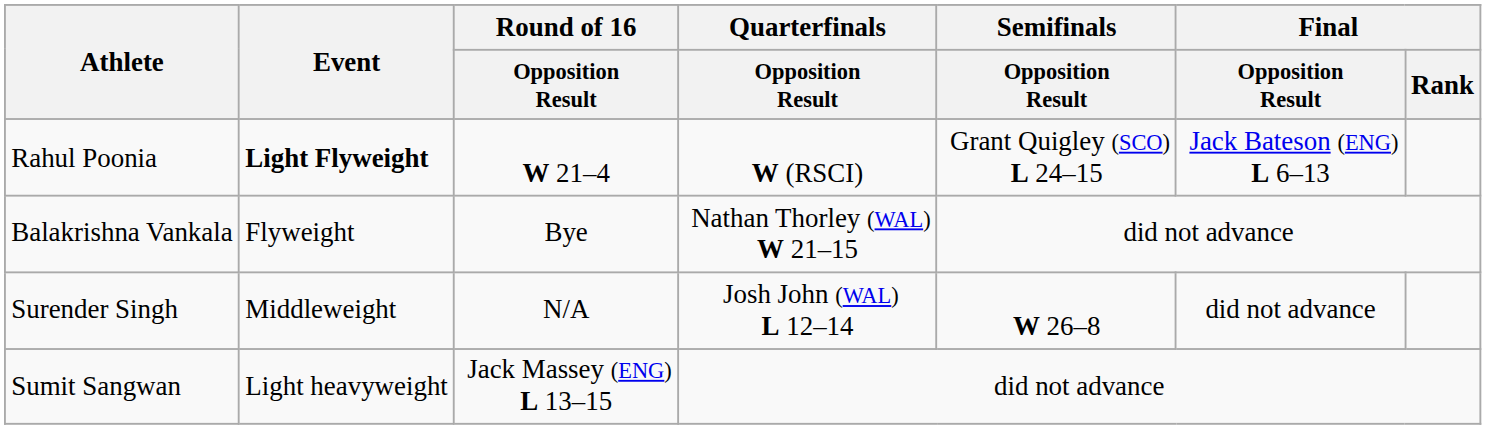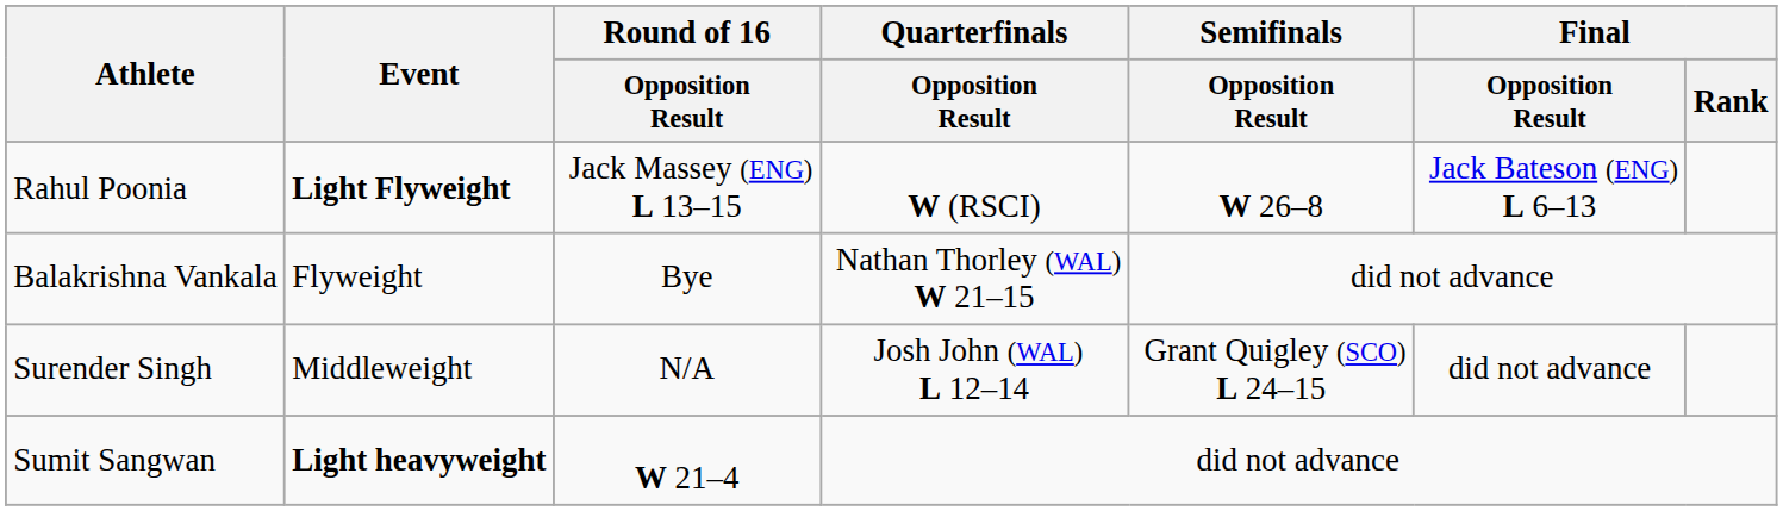 <table class=wikitable style="font-size:90%">
 <tr>
 <th rowspan="2">Athlete</th>
 <th rowspan="2">Event</th>
 <th>Round of 16</th>
 <th>Quarterfinals</th>
 <th>Semifinals</th>
 <th colspan="2">Final</th>
 </tr>
 <tr>
 <th style="line-height:1em"><small>Opposition<br>Result</small></th>
 <th style="line-height:1em"><small>Opposition<br>Result</small></th>
 <th style="line-height:1em"><small>Opposition<br>Result</small></th>
 <th style="line-height:1em"><small>Opposition<br>Result</small></th>
 <th>Rank</th>
 </tr>
 <tr>
 <td>Rahul Poonia</td>
 <td><strong>Light Flyweight</strong></td>
-<td align="center"><br><strong>W</strong> 21–4</td>
+<td align="center"> Jack Massey <small>(<a href='#'>ENG</a>)</small><br><strong>L</strong> 13–15</td>
 <td align="center"><br><strong>W</strong> (RSCI)</td>
-<td align="center"> Grant Quigley <small>(<a href='#'>SCO</a>)</small><br><strong>L</strong> 24–15</td>
+<td align="center"><br><strong>W</strong> 26–8</td>
 <td align="center"> <a href='#'>Jack Bateson</a> <small>(<a href='#'>ENG</a>)</small><br><strong>L</strong> 6–13</td>
 <td align="center"></td>
 </tr>
 <tr>
 <td>Balakrishna Vankala</td>
 <td>Flyweight</td>
 <td align="center">Bye</td>
 <td align="center"> Nathan Thorley <small>(<a href='#'>WAL</a>)</small><br><strong>W</strong> 21–15</td>
 <td align="center" colspan="4">did not advance</td>
 </tr>
 <tr>
 <td>Surender Singh</td>
 <td>Middleweight</td>
 <td align="center">N/A</td>
 <td align="center"> Josh John <small>(<a href='#'>WAL</a>)</small><br><strong>L</strong> 12–14</td>
-<td align="center"><br><strong>W</strong> 26–8</td>
+<td align="center"> Grant Quigley <small>(<a href='#'>SCO</a>)</small><br><strong>L</strong> 24–15</td>
 <td align="center">did not advance</td>
 <td align="center"></td>
 </tr>
 <tr>
 <td>Sumit Sangwan</td>
-<td>Light heavyweight</td>
-<td align="center"> Jack Massey <small>(<a href='#'>ENG</a>)</small><br><strong>L</strong> 13–15</td>
+<td><strong>Light heavyweight</strong></td>
+<td align="center"><br><strong>W</strong> 21–4</td>
 <td align="center" colspan="4">did not advance</td>
 </tr>
 </table>
